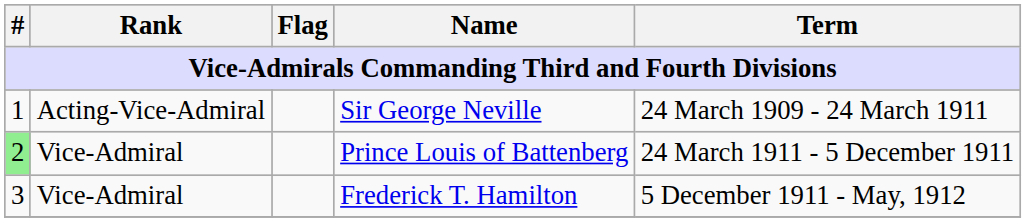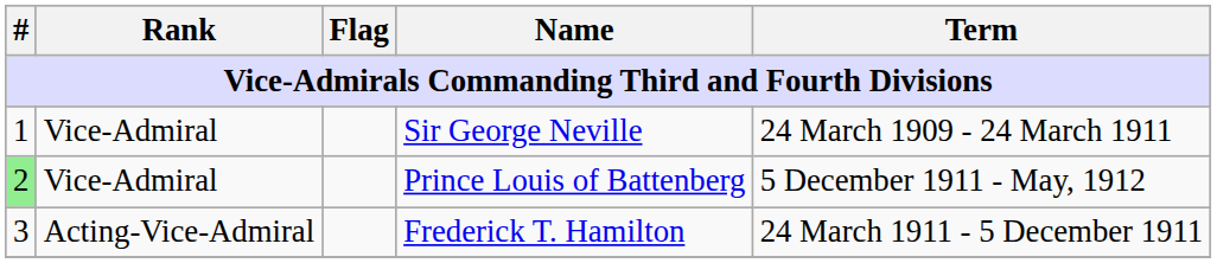 <table class="wikitable">
 <tr>
 <th>#</th>
 <th>Rank</th>
 <th>Flag</th>
 <th>Name</th>
 <th>Term</th>
 </tr>
 <tr>
 <td colspan="5" align="center" style="background:#dcdcfe;"><strong>Vice-Admirals Commanding Third and Fourth Divisions</strong></td>
 </tr>
 <tr>
 <td>1</td>
-<td>Acting-Vice-Admiral</td>
+<td>Vice-Admiral</td>
 <td></td>
 <td><a href='#'>Sir George Neville</a></td>
 <td>24 March 1909 - 24 March 1911</td>
 </tr>
 <tr>
 <td style="background: lightgreen;">2</td>
 <td>Vice-Admiral</td>
 <td></td>
 <td><a href='#'>Prince Louis of Battenberg</a></td>
-<td>24 March 1911 - 5 December 1911</td>
+<td>5 December 1911 -  May, 1912</td>
 </tr>
 <tr>
 <td>3</td>
-<td>Vice-Admiral</td>
+<td>Acting-Vice-Admiral</td>
 <td></td>
 <td><a href='#'>Frederick T. Hamilton</a></td>
-<td>5 December 1911 -  May, 1912</td>
+<td>24 March 1911 - 5 December 1911</td>
 </tr>
 <tr>
 </tr>
 </table>
